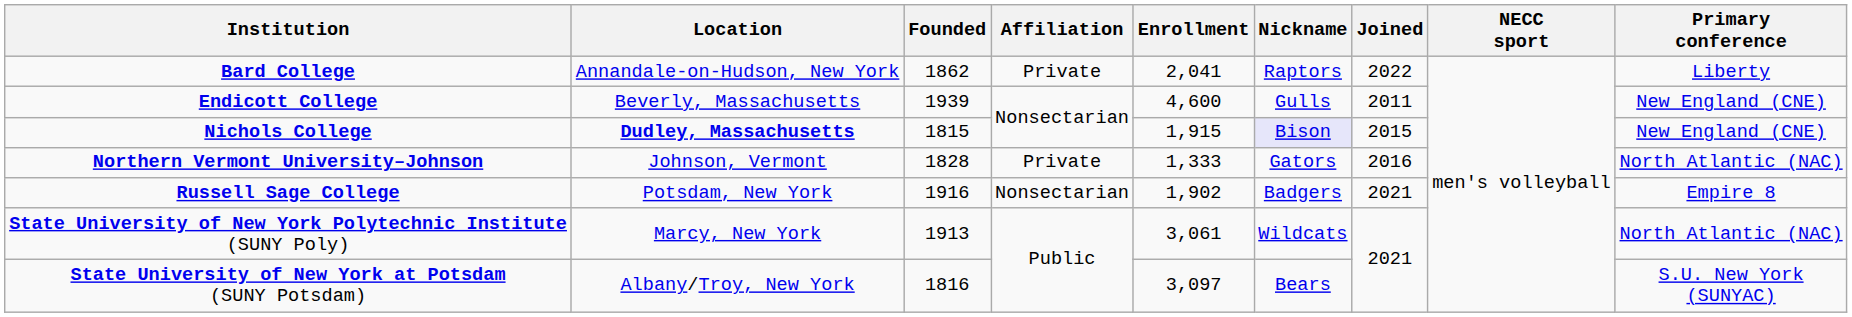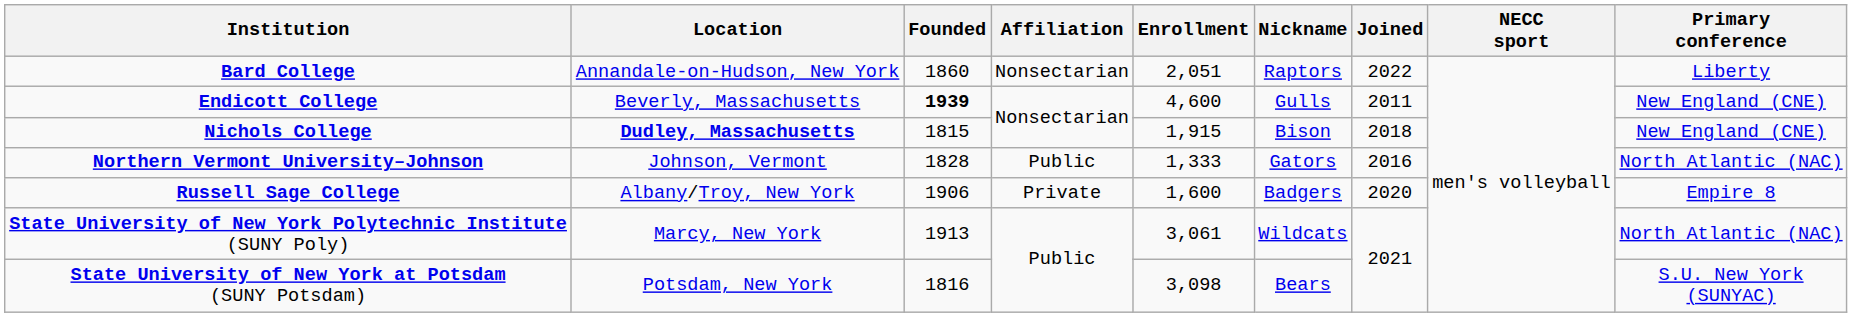 <table class="wikitable sortable" style="text-align:center">
 <tr>
 <th>Institution</th>
 <th>Location</th>
 <th>Founded</th>
 <th>Affiliation</th>
 <th>Enrollment</th>
 <th>Nickname</th>
 <th>Joined</th>
 <th>NECC<br>sport</th>
 <th>Primary<br>conference</th>
 </tr>
 <tr>
 <td><strong><a href='#'>Bard College</a></strong></td>
 <td><a href='#'>Annandale-on-Hudson, New York</a></td>
-<td>1862</td>
-<td>Private</td>
-<td>2,041</td>
+<td>1860</td>
+<td>Nonsectarian</td>
+<td>2,051</td>
 <td><a href='#'>Raptors</a></td>
 <td>2022</td>
 <td rowspan="7">men's volleyball</td>
 <td><a href='#'>Liberty</a></td>
 </tr>
 <tr>
 <td><strong><a href='#'>Endicott College</a></strong></td>
 <td><a href='#'>Beverly, Massachusetts</a></td>
-<td>1939</td>
+<td><strong>1939</strong></td>
 <td rowspan="2">Nonsectarian</td>
 <td>4,600</td>
 <td><a href='#'>Gulls</a></td>
 <td>2011</td>
 <td><a href='#'>New England (CNE)</a></td>
 </tr>
 <tr>
 <td><strong><a href='#'>Nichols College</a></strong></td>
 <td><strong><a href='#'>Dudley, Massachusetts</a></strong></td>
 <td>1815</td>
 <td>1,915</td>
-<td style="background: lavender;"><a href='#'>Bison</a></td>
-<td>2015</td>
+<td><a href='#'>Bison</a></td>
+<td>2018</td>
 <td><a href='#'>New England (CNE)</a></td>
 </tr>
 <tr>
 <td><strong><a href='#'>Northern Vermont University–Johnson</a></strong></td>
 <td><a href='#'>Johnson, Vermont</a></td>
 <td>1828</td>
-<td>Private</td>
+<td>Public</td>
 <td>1,333</td>
 <td><a href='#'>Gators</a></td>
 <td>2016</td>
 <td><a href='#'>North Atlantic (NAC)</a></td>
 </tr>
 <tr>
 <td><strong><a href='#'>Russell Sage College</a></strong></td>
-<td><a href='#'>Potsdam, New York</a></td>
-<td>1916</td>
-<td>Nonsectarian</td>
-<td>1,902</td>
+<td><a href='#'>Albany</a>/<a href='#'>Troy, New York</a></td>
+<td>1906</td>
+<td>Private</td>
+<td>1,600</td>
 <td><a href='#'>Badgers</a></td>
-<td>2021</td>
+<td>2020</td>
 <td><a href='#'>Empire 8</a></td>
 </tr>
 <tr>
 <td><strong><a href='#'>State University of New York Polytechnic Institute</a></strong><br>(SUNY Poly)</td>
 <td><a href='#'>Marcy, New York</a></td>
 <td>1913</td>
 <td rowspan="2">Public</td>
 <td>3,061</td>
 <td><a href='#'>Wildcats</a></td>
 <td rowspan="2">2021</td>
 <td><a href='#'>North Atlantic (NAC)</a></td>
 </tr>
 <tr>
 <td><strong><a href='#'>State University of New York at Potsdam</a></strong><br>(SUNY Potsdam)</td>
-<td><a href='#'>Albany</a>/<a href='#'>Troy, New York</a></td>
+<td><a href='#'>Potsdam, New York</a></td>
 <td>1816</td>
-<td>3,097</td>
+<td>3,098</td>
 <td><a href='#'>Bears</a></td>
 <td><a href='#'>S.U. New York<br>(SUNYAC)</a></td>
 </tr>
 </table>
